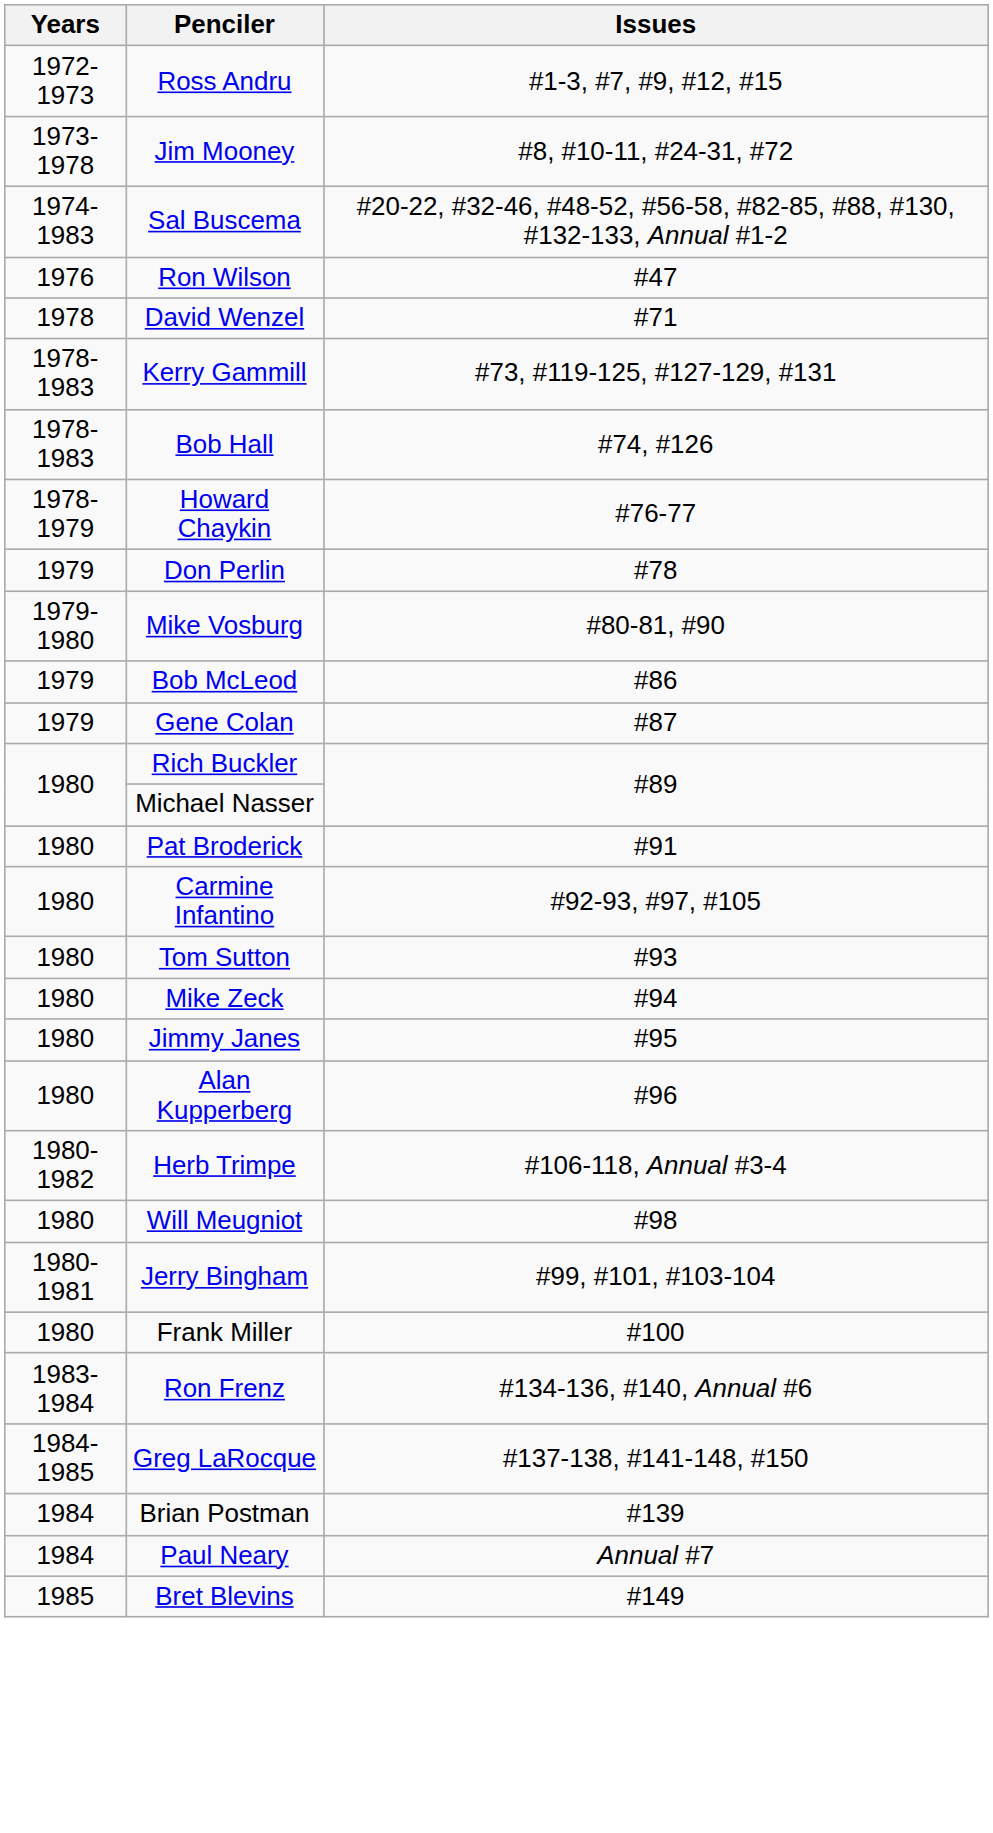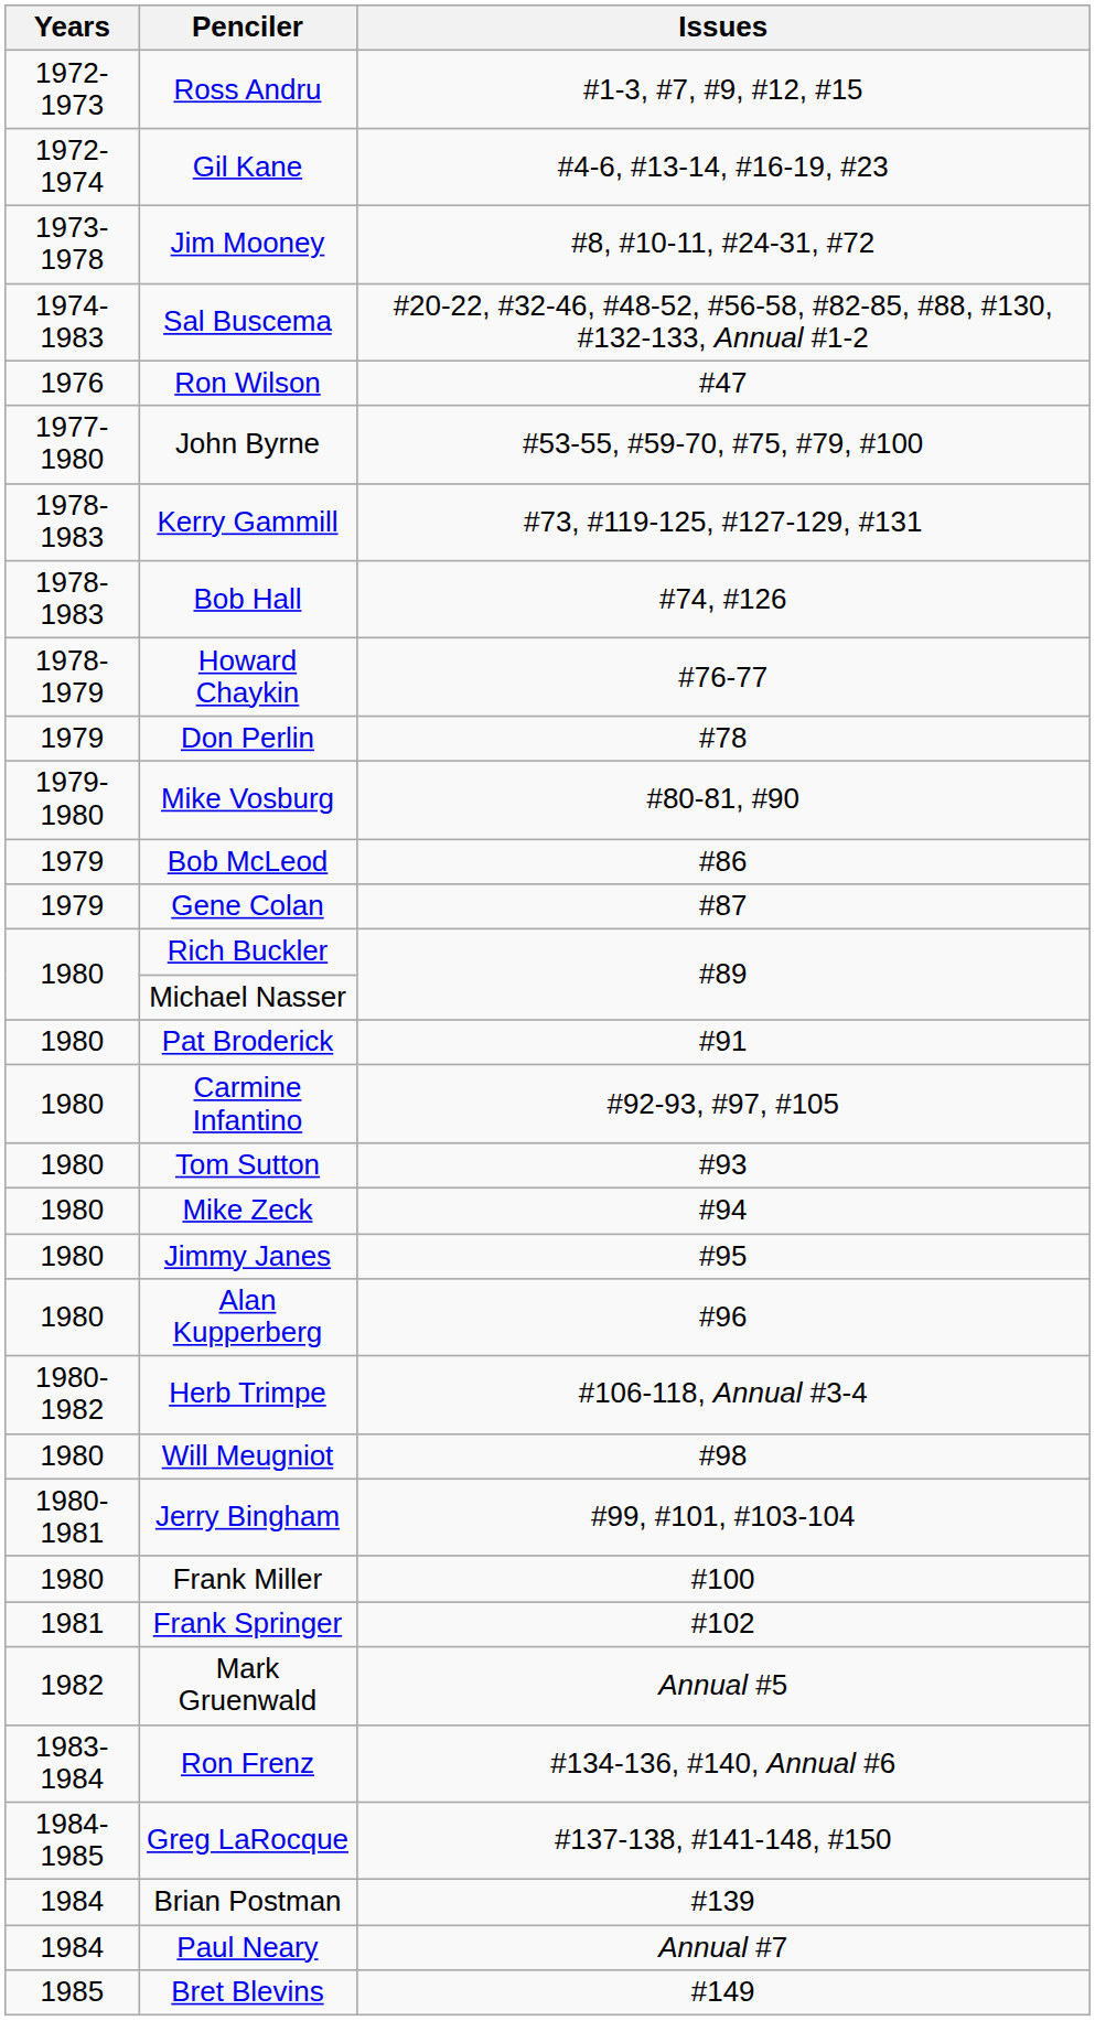 <table class="wikitable">
 <tr>
 <th>Years</th>
 <th>Penciler</th>
 <th>Issues</th>
 </tr>
 <tr>
 <td align="center">1972-1973</td>
 <td align="center"><a href='#'>Ross Andru</a></td>
 <td align="center">#1-3, #7, #9, #12, #15</td>
+</tr>
+<tr>
+<td align="center">1972-1974</td>
+<td align="center"><a href='#'>Gil Kane</a></td>
+<td align="center">#4-6, #13-14, #16-19, #23</td>
 </tr>
 <tr>
 <td align="center">1973-1978</td>
 <td align="center"><a href='#'>Jim Mooney</a></td>
 <td align="center">#8, #10-11, #24-31, #72</td>
 </tr>
 <tr>
 <td align="center">1974-1983</td>
 <td align="center"><a href='#'>Sal Buscema</a></td>
 <td align="center">#20-22, #32-46, #48-52, #56-58, #82-85, #88, #130, #132-133, <em>Annual</em> #1-2</td>
 </tr>
 <tr>
 <td align="center">1976</td>
 <td align="center"><a href='#'>Ron Wilson</a></td>
 <td align="center">#47</td>
 </tr>
 <tr>
-<td align="center">1978</td>
-<td align="center"><a href='#'>David Wenzel</a></td>
-<td align="center">#71</td>
+<td align="center">1977-1980</td>
+<td align="center">John Byrne</td>
+<td align="center">#53-55, #59-70, #75, #79, #100</td>
 </tr>
 <tr>
 <td align="center">1978-1983</td>
 <td align="center"><a href='#'>Kerry Gammill</a></td>
 <td align="center">#73, #119-125, #127-129, #131</td>
 </tr>
 <tr>
 <td align="center">1978-1983</td>
 <td align="center"><a href='#'>Bob Hall</a></td>
 <td align="center">#74, #126</td>
 </tr>
 <tr>
 <td align="center">1978-1979</td>
 <td align="center"><a href='#'>Howard Chaykin</a></td>
 <td align="center">#76-77</td>
 </tr>
 <tr>
 <td align="center">1979</td>
 <td align="center"><a href='#'>Don Perlin</a></td>
 <td align="center">#78</td>
 </tr>
 <tr>
 <td align="center">1979-1980</td>
 <td align="center"><a href='#'>Mike Vosburg</a></td>
 <td align="center">#80-81, #90</td>
 </tr>
 <tr>
 <td align="center">1979</td>
 <td align="center"><a href='#'>Bob McLeod</a></td>
 <td align="center">#86</td>
 </tr>
 <tr>
 <td align="center">1979</td>
 <td align="center"><a href='#'>Gene Colan</a></td>
 <td align="center">#87</td>
 </tr>
 <tr>
 <td align="center" rowspan="2">1980</td>
 <td align="center"><a href='#'>Rich Buckler</a></td>
 <td align="center" rowspan="2">#89</td>
 </tr>
 <tr>
 <td align="center">Michael Nasser</td>
 </tr>
 <tr>
 <td align="center">1980</td>
 <td align="center"><a href='#'>Pat Broderick</a></td>
 <td align="center">#91</td>
 </tr>
 <tr>
 <td align="center">1980</td>
 <td align="center"><a href='#'>Carmine Infantino</a></td>
 <td align="center">#92-93, #97, #105</td>
 </tr>
 <tr>
 <td align="center">1980</td>
 <td align="center"><a href='#'>Tom Sutton</a></td>
 <td align="center">#93</td>
 </tr>
 <tr>
 <td align="center">1980</td>
 <td align="center"><a href='#'>Mike Zeck</a></td>
 <td align="center">#94</td>
 </tr>
 <tr>
 <td align="center">1980</td>
 <td align="center"><a href='#'>Jimmy Janes</a></td>
 <td align="center">#95</td>
 </tr>
 <tr>
 <td align="center">1980</td>
 <td align="center"><a href='#'>Alan Kupperberg</a></td>
 <td align="center">#96</td>
 </tr>
 <tr>
 <td align="center">1980-1982</td>
 <td align="center"><a href='#'>Herb Trimpe</a></td>
 <td align="center">#106-118, <em>Annual</em> #3-4</td>
 </tr>
 <tr>
 <td align="center">1980</td>
 <td align="center"><a href='#'>Will Meugniot</a></td>
 <td align="center">#98</td>
 </tr>
 <tr>
 <td align="center">1980-1981</td>
 <td align="center"><a href='#'>Jerry Bingham</a></td>
 <td align="center">#99, #101, #103-104</td>
 </tr>
 <tr>
 <td align="center">1980</td>
 <td align="center">Frank Miller</td>
 <td align="center">#100</td>
 </tr>
 <tr>
+<td align="center">1981</td>
+<td align="center"><a href='#'>Frank Springer</a></td>
+<td align="center">#102</td>
+</tr>
+<tr>
+<td align="center">1982</td>
+<td align="center">Mark Gruenwald</td>
+<td align="center"><em>Annual</em> #5</td>
+</tr>
+<tr>
 <td align="center">1983-1984</td>
 <td align="center"><a href='#'>Ron Frenz</a></td>
 <td align="center">#134-136, #140, <em>Annual</em> #6</td>
 </tr>
 <tr>
 <td align="center">1984-1985</td>
 <td align="center"><a href='#'>Greg LaRocque</a></td>
 <td align="center">#137-138, #141-148, #150</td>
 </tr>
 <tr>
 <td align="center">1984</td>
 <td align="center">Brian Postman</td>
 <td align="center">#139</td>
 </tr>
 <tr>
 <td align="center">1984</td>
 <td align="center"><a href='#'>Paul Neary</a></td>
 <td align="center"><em>Annual</em> #7</td>
 </tr>
 <tr>
 <td align="center">1985</td>
 <td align="center"><a href='#'>Bret Blevins</a></td>
 <td align="center">#149</td>
 </tr>
 </table>
